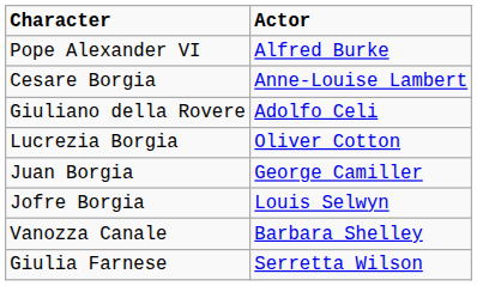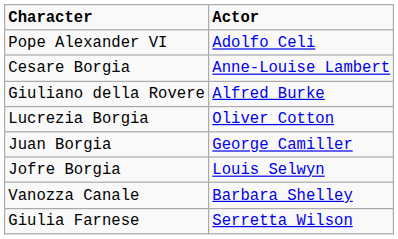 <table class="wikitable">
 <tr>
 <td><strong>Character</strong></td>
 <td><strong>Actor</strong></td>
 </tr>
 <tr>
 <td>Pope Alexander VI</td>
-<td><a href='#'>Alfred Burke</a></td>
+<td><a href='#'>Adolfo Celi</a></td>
 </tr>
 <tr>
 <td>Cesare Borgia</td>
 <td><a href='#'>Anne-Louise Lambert</a></td>
 </tr>
 <tr>
 <td>Giuliano della Rovere</td>
-<td><a href='#'>Adolfo Celi</a></td>
+<td><a href='#'>Alfred Burke</a></td>
 </tr>
 <tr>
 <td>Lucrezia Borgia</td>
 <td><a href='#'>Oliver Cotton</a></td>
 </tr>
 <tr>
 <td>Juan Borgia</td>
 <td><a href='#'>George Camiller</a></td>
 </tr>
 <tr>
 <td>Jofre Borgia</td>
 <td><a href='#'>Louis Selwyn</a></td>
 </tr>
 <tr>
 <td>Vanozza Canale</td>
 <td><a href='#'>Barbara Shelley</a></td>
 </tr>
 <tr>
 <td>Giulia Farnese</td>
 <td><a href='#'>Serretta Wilson</a></td>
 </tr>
 </table>
